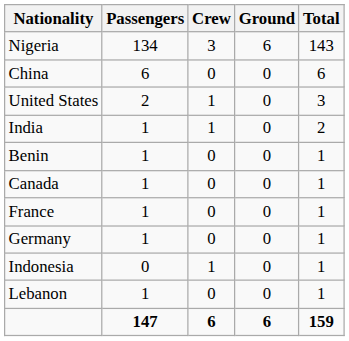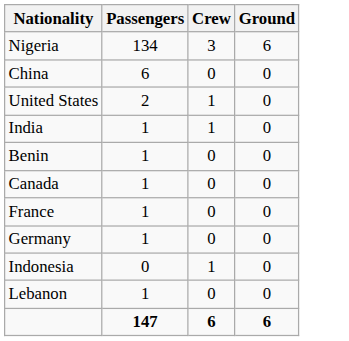 <table class="sortable wikitable floatright" style="font-size: 85%;">
 <tr>
 <th>Nationality</th>
 <th>Passengers</th>
 <th>Crew</th>
 <th>Ground</th>
-<th>Total</th>
 </tr>
 <tr>
 <td>Nigeria</td>
 <td style="text-align:center;">134</td>
 <td style="text-align:center;">3</td>
 <td style="text-align:center;">6</td>
-<td style="text-align:center;">143</td>
 </tr>
 <tr>
 <td>China</td>
 <td style="text-align:center;">6</td>
 <td style="text-align:center;">0</td>
 <td style="text-align:center;">0</td>
-<td style="text-align:center;">6</td>
 </tr>
 <tr>
 <td>United States</td>
 <td style="text-align:center;">2</td>
 <td style="text-align:center;">1</td>
 <td style="text-align:center;">0</td>
-<td style="text-align:center;">3</td>
 </tr>
 <tr>
 <td>India</td>
 <td style="text-align:center;">1</td>
 <td style="text-align:center;">1</td>
 <td style="text-align:center;">0</td>
-<td style="text-align:center;">2</td>
 </tr>
 <tr>
 <td>Benin</td>
 <td style="text-align:center;">1</td>
 <td style="text-align:center;">0</td>
 <td style="text-align:center;">0</td>
-<td style="text-align:center;">1</td>
 </tr>
 <tr>
 <td>Canada</td>
 <td style="text-align:center;">1</td>
 <td style="text-align:center;">0</td>
 <td style="text-align:center;">0</td>
-<td style="text-align:center;">1</td>
 </tr>
 <tr>
 <td>France</td>
 <td style="text-align:center;">1</td>
 <td style="text-align:center;">0</td>
 <td style="text-align:center;">0</td>
-<td style="text-align:center;">1</td>
 </tr>
 <tr>
 <td>Germany</td>
 <td style="text-align:center;">1</td>
 <td style="text-align:center;">0</td>
 <td style="text-align:center;">0</td>
-<td style="text-align:center;">1</td>
 </tr>
 <tr>
 <td>Indonesia</td>
 <td style="text-align:center;">0</td>
 <td style="text-align:center;">1</td>
 <td style="text-align:center;">0</td>
-<td style="text-align:center;">1</td>
 </tr>
 <tr>
 <td>Lebanon</td>
 <td style="text-align:center;">1</td>
 <td style="text-align:center;">0</td>
 <td style="text-align:center;">0</td>
-<td style="text-align:center;">1</td>
 </tr>
 <tr class="sortbottom">
 <td></td>
 <td style="text-align:center;"><strong>147</strong></td>
 <td style="text-align:center;"><strong>6</strong></td>
 <td style="text-align:center;"><strong>6</strong></td>
-<td style="text-align:center;"><strong>159</strong></td>
 </tr>
 </table>
